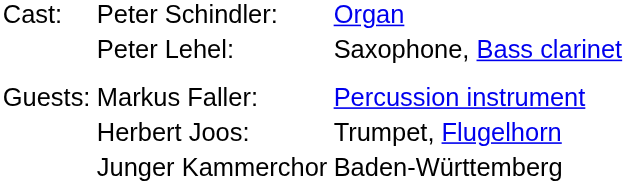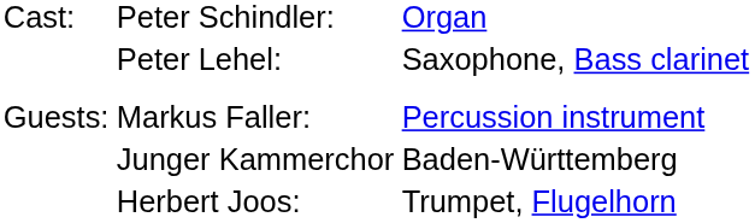 <table>
 <tr>
 <td>Cast:</td>
 <td>Peter Schindler:</td>
 <td><a href='#'>Organ</a></td>
 </tr>
 <tr>
 <td></td>
 <td>Peter Lehel:</td>
 <td>Saxophone, <a href='#'>Bass clarinet</a></td>
 </tr>
 <tr>
 <td></td>
 <td></td>
 <td></td>
 </tr>
 <tr>
 <td></td>
 <td></td>
 <td></td>
 </tr>
 <tr>
 <td>Guests:</td>
 <td>Markus Faller:</td>
 <td><a href='#'>Percussion instrument</a></td>
 </tr>
 <tr>
 <td></td>
-<td>Herbert Joos:</td>
-<td>Trumpet, <a href='#'>Flugelhorn</a></td>
+<td>Junger Kammerchor</td>
+<td>Baden-Württemberg</td>
 </tr>
 <tr>
 <td></td>
-<td>Junger Kammerchor</td>
-<td>Baden-Württemberg</td>
+<td>Herbert Joos:</td>
+<td>Trumpet, <a href='#'>Flugelhorn</a></td>
 </tr>
 <tr>
 <td></td>
 <td></td>
 <td></td>
 </tr>
 </table>
